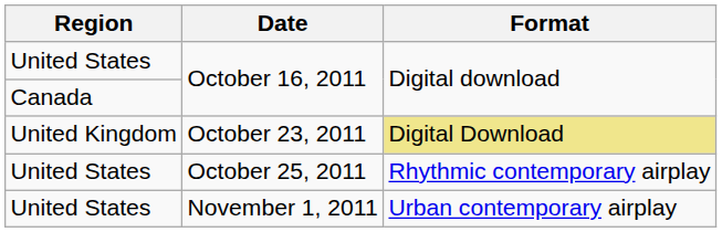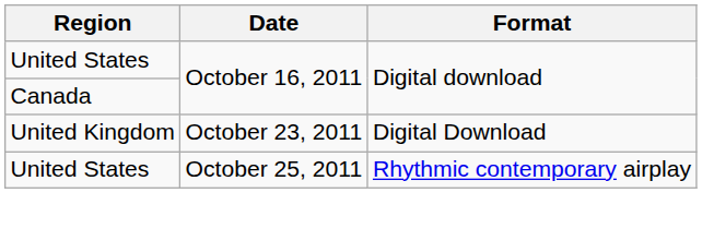 <table class="wikitable">
 <tr>
 <th>Region</th>
 <th>Date</th>
 <th>Format</th>
 </tr>
 <tr>
 <td rowspan="1">United States</td>
 <td rowspan="2">October 16, 2011</td>
 <td rowspan="2">Digital download</td>
 </tr>
 <tr>
 <td rowspan="1">Canada</td>
 </tr>
 <tr>
 <td>United Kingdom</td>
 <td>October 23, 2011</td>
-<td style="background: khaki;">Digital Download</td>
+<td>Digital Download</td>
 </tr>
 <tr>
 <td rowspan="1">United States</td>
 <td rowspan="1">October 25, 2011</td>
 <td><a href='#'>Rhythmic contemporary</a> airplay</td>
 </tr>
-<tr>
-<td rowspan="1">United States</td>
-<td rowspan="1">November 1, 2011</td>
-<td><a href='#'>Urban contemporary</a> airplay</td>
-</tr>
 </table>
